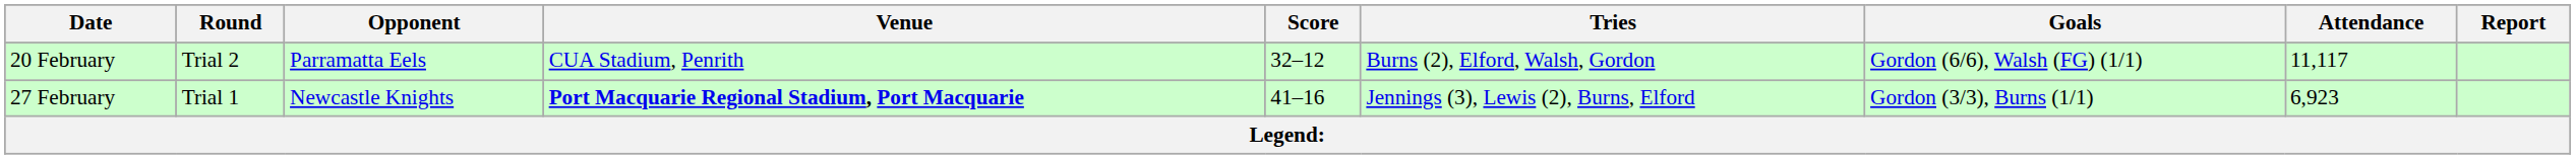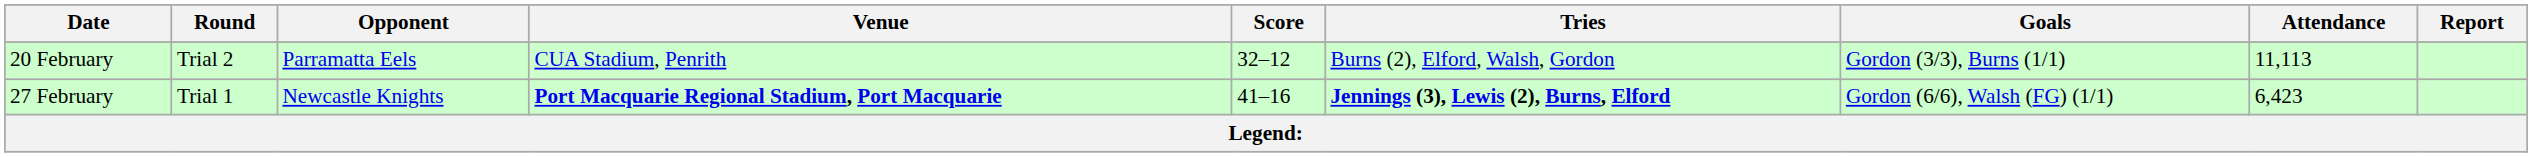 <table class="wikitable"  style="font-size:75%; width:90%;">
 <tr>
 <th>Date</th>
 <th>Round</th>
 <th>Opponent</th>
 <th>Venue</th>
 <th>Score</th>
 <th>Tries</th>
 <th>Goals</th>
 <th>Attendance</th>
 <th>Report</th>
 </tr>
 <tr style="background:#cfc;">
 <td>20 February</td>
 <td>Trial 2</td>
 <td> <a href='#'>Parramatta Eels</a></td>
 <td><a href='#'>CUA Stadium</a>, <a href='#'>Penrith</a></td>
 <td>32–12</td>
 <td><a href='#'>Burns</a> (2), <a href='#'>Elford</a>, <a href='#'>Walsh</a>, <a href='#'>Gordon</a></td>
-<td><a href='#'>Gordon</a> (6/6), <a href='#'>Walsh</a> (<a href='#'>FG</a>) (1/1)</td>
-<td>11,117</td>
+<td><a href='#'>Gordon</a> (3/3), <a href='#'>Burns</a> (1/1)</td>
+<td>11,113</td>
 <td></td>
 </tr>
 <tr style="background:#cfc;">
 <td>27 February</td>
 <td>Trial 1</td>
 <td> <a href='#'>Newcastle Knights</a></td>
 <td><strong><a href='#'>Port Macquarie Regional Stadium</a>, <a href='#'>Port Macquarie</a></strong></td>
 <td>41–16</td>
-<td><a href='#'>Jennings</a> (3), <a href='#'>Lewis</a> (2), <a href='#'>Burns</a>, <a href='#'>Elford</a></td>
-<td><a href='#'>Gordon</a> (3/3), <a href='#'>Burns</a> (1/1)</td>
-<td>6,923</td>
+<td><strong><a href='#'>Jennings</a> (3), <a href='#'>Lewis</a> (2), <a href='#'>Burns</a>, <a href='#'>Elford</a></strong></td>
+<td><a href='#'>Gordon</a> (6/6), <a href='#'>Walsh</a> (<a href='#'>FG</a>) (1/1)</td>
+<td>6,423</td>
 <td></td>
 </tr>
 <tr>
 <th colspan="11"><strong>Legend</strong>:   </th>
 </tr>
 </table>
